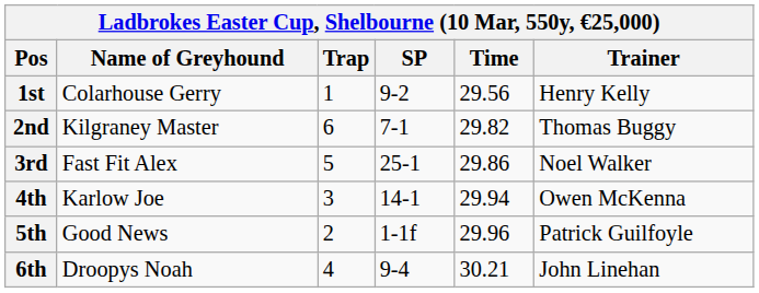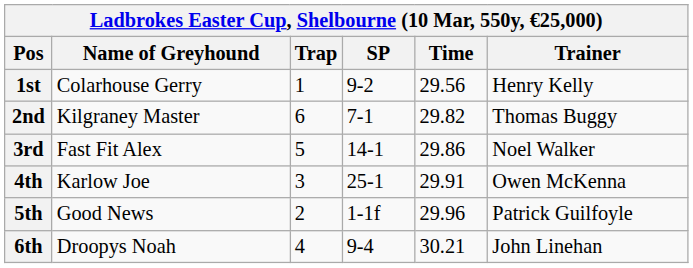 <table class="wikitable">
 <tr>
 <th colspan="6"><a href='#'>Ladbrokes Easter Cup</a>, <a href='#'>Shelbourne</a> (10 Mar, 550y, €25,000)</th>
 </tr>
 <tr>
 <th width=30>Pos</th>
 <th width=180>Name of Greyhound</th>
 <th width=30>Trap</th>
 <th width=50>SP</th>
 <th width=50>Time</th>
 <th width=150>Trainer</th>
 </tr>
 <tr>
 <th>1st</th>
 <td>Colarhouse Gerry </td>
 <td>1</td>
 <td>9-2</td>
 <td>29.56</td>
 <td>Henry Kelly</td>
 </tr>
 <tr>
 <th>2nd</th>
 <td>Kilgraney Master</td>
 <td>6</td>
 <td>7-1</td>
 <td>29.82</td>
 <td>Thomas Buggy</td>
 </tr>
 <tr>
 <th>3rd</th>
 <td>Fast Fit Alex</td>
 <td>5</td>
-<td>25-1</td>
+<td>14-1</td>
 <td>29.86</td>
 <td>Noel Walker</td>
 </tr>
 <tr>
 <th>4th</th>
 <td>Karlow Joe</td>
 <td>3</td>
-<td>14-1</td>
-<td>29.94</td>
+<td>25-1</td>
+<td>29.91</td>
 <td>Owen McKenna</td>
 </tr>
 <tr>
 <th>5th</th>
 <td>Good News</td>
 <td>2</td>
 <td>1-1f</td>
 <td>29.96</td>
 <td>Patrick Guilfoyle</td>
 </tr>
 <tr>
 <th>6th</th>
 <td>Droopys Noah</td>
 <td>4</td>
 <td>9-4</td>
 <td>30.21</td>
 <td>John Linehan</td>
 </tr>
 </table>
